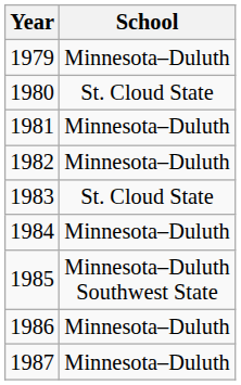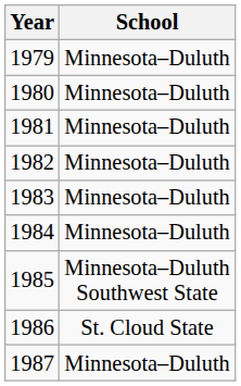 <table class="wikitable" style="text-align:center">
 <tr>
 <th>Year</th>
 <th>School</th>
 </tr>
 <tr>
 <td>1979</td>
 <td>Minnesota–Duluth</td>
 </tr>
 <tr>
 <td>1980</td>
-<td>St. Cloud State</td>
+<td>Minnesota–Duluth</td>
 </tr>
 <tr>
 <td>1981</td>
 <td>Minnesota–Duluth</td>
 </tr>
 <tr>
 <td>1982</td>
 <td>Minnesota–Duluth</td>
 </tr>
 <tr>
 <td>1983</td>
-<td>St. Cloud State</td>
+<td>Minnesota–Duluth</td>
 </tr>
 <tr>
 <td>1984</td>
 <td>Minnesota–Duluth</td>
 </tr>
 <tr>
 <td>1985</td>
 <td>Minnesota–Duluth<br>Southwest State</td>
 </tr>
 <tr>
 <td>1986</td>
-<td>Minnesota–Duluth</td>
+<td>St. Cloud State</td>
 </tr>
 <tr>
 <td>1987</td>
 <td>Minnesota–Duluth</td>
 </tr>
 </table>
